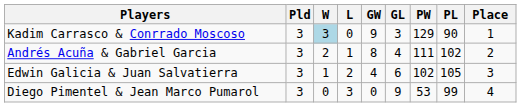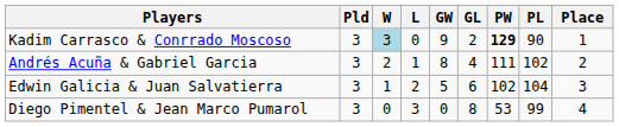 <table class=wikitable style="text-align:center">
 <tr>
 <th width=300>Players</th>
 <th width=20>Pld</th>
 <th width=20>W</th>
 <th width=20>L</th>
 <th width=20>GW</th>
 <th width=20>GL</th>
 <th width=20>PW</th>
 <th width=20>PL</th>
 <th width=50>Place</th>
 </tr>
 <tr>
 <td align="left"> Kadim Carrasco & <a href='#'>Conrrado Moscoso</a></td>
 <td>3</td>
 <td style="background: lightblue;">3</td>
 <td>0</td>
 <td>9</td>
-<td>3</td>
-<td>129</td>
+<td>2</td>
+<td><strong>129</strong></td>
 <td>90</td>
 <td>1</td>
 </tr>
 <tr>
 <td align=left> <a href='#'>Andrés Acuña</a> & Gabriel Garcia</td>
 <td>3</td>
 <td>2</td>
 <td>1</td>
 <td>8</td>
 <td>4</td>
 <td>111</td>
 <td>102</td>
 <td>2</td>
 </tr>
 <tr>
 <td align=left> Edwin Galicia & Juan Salvatierra</td>
 <td>3</td>
 <td>1</td>
 <td>2</td>
-<td>4</td>
+<td>5</td>
 <td>6</td>
 <td>102</td>
-<td>105</td>
+<td>104</td>
 <td>3</td>
 </tr>
 <tr>
 <td align=left> Diego Pimentel & Jean Marco Pumarol</td>
 <td>3</td>
 <td>0</td>
 <td>3</td>
 <td>0</td>
-<td>9</td>
+<td>8</td>
 <td>53</td>
 <td>99</td>
 <td>4</td>
 </tr>
 </table>
